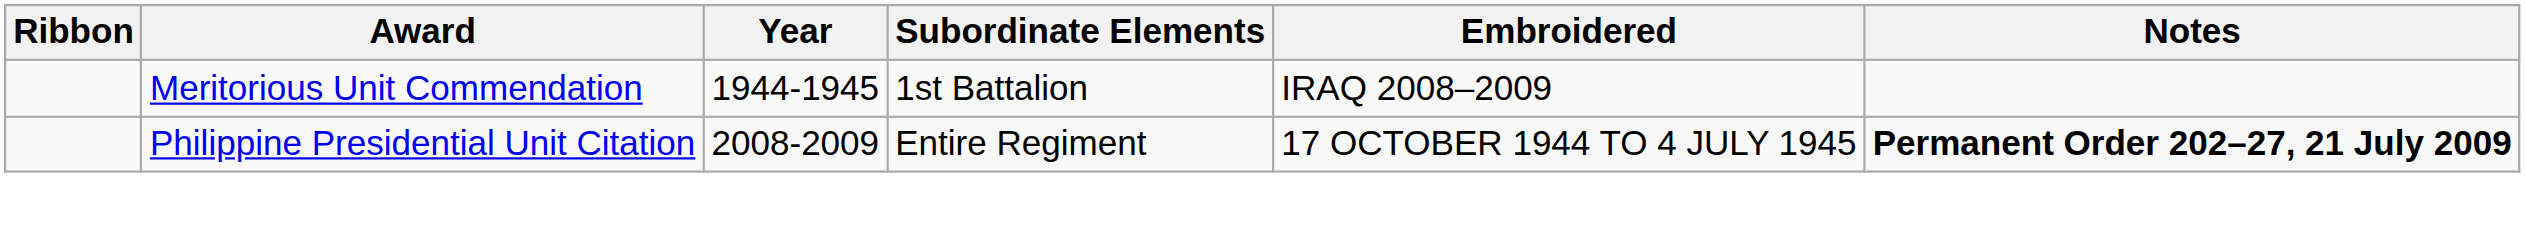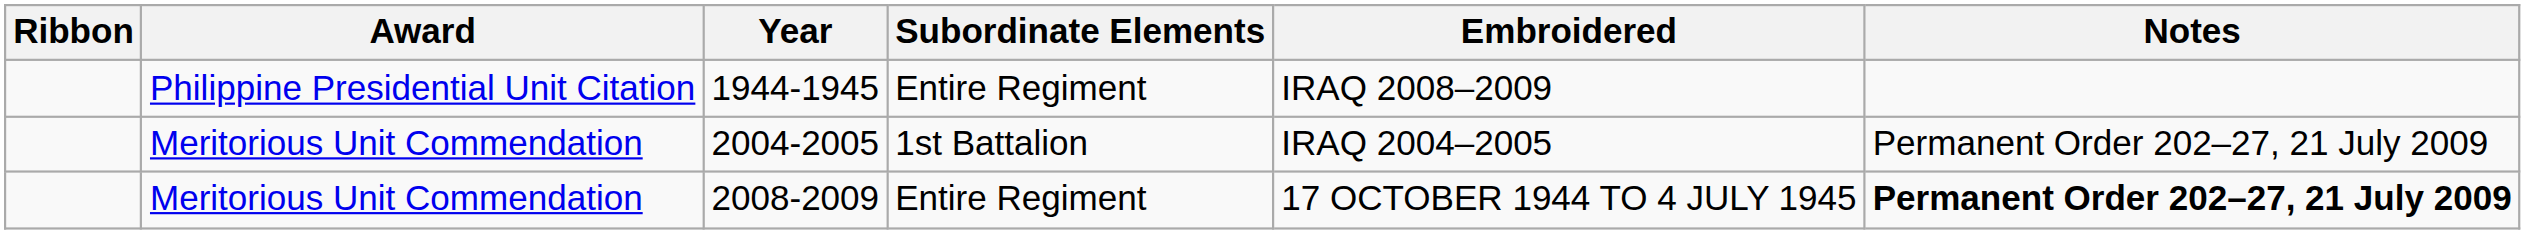 <table class="wikitable">
 <tr style="background:#efefef;">
 <th>Ribbon</th>
 <th>Award</th>
 <th>Year</th>
 <th>Subordinate Elements</th>
 <th>Embroidered</th>
 <th>Notes</th>
 </tr>
 <tr>
 <td></td>
-<td><a href='#'>Meritorious Unit Commendation</a></td>
+<td><a href='#'>Philippine Presidential Unit Citation</a></td>
 <td>1944-1945</td>
-<td>1st Battalion</td>
+<td>Entire Regiment</td>
 <td>IRAQ 2008–2009</td>
 <td></td>
 </tr>
 <tr>
 <td></td>
-<td><a href='#'>Philippine Presidential Unit Citation</a></td>
+<td><a href='#'>Meritorious Unit Commendation</a></td>
+<td>2004-2005</td>
+<td>1st Battalion</td>
+<td>IRAQ 2004–2005</td>
+<td>Permanent Order 202–27, 21 July 2009 </td>
+</tr>
+<tr>
+<td></td>
+<td><a href='#'>Meritorious Unit Commendation</a></td>
 <td>2008-2009</td>
 <td>Entire Regiment</td>
 <td>17 OCTOBER 1944 TO 4 JULY 1945</td>
 <td><strong>Permanent Order 202–27, 21 July 2009 </strong></td>
 </tr>
 </table>
